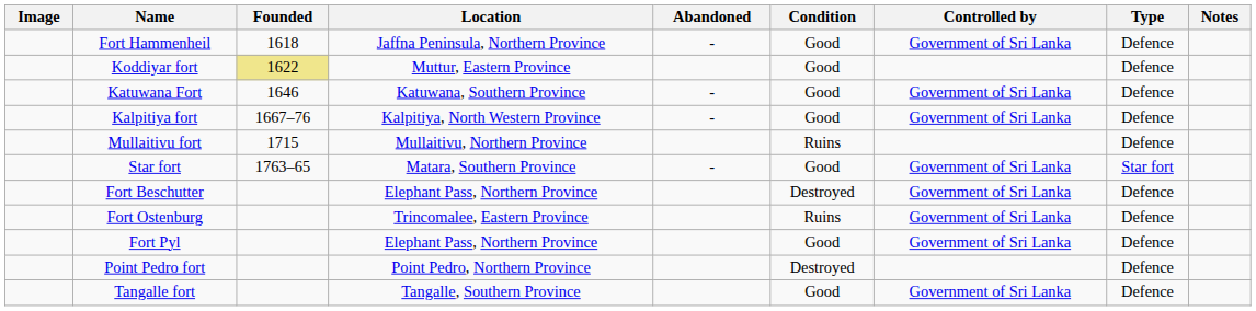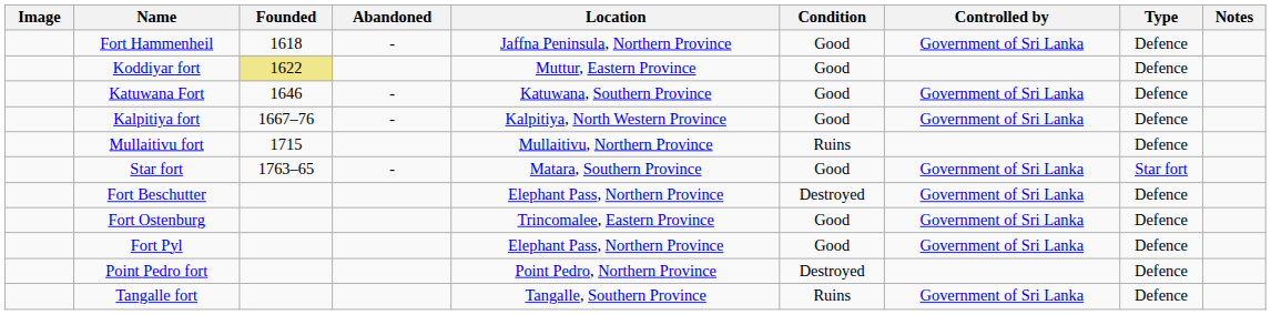 <table style="text-align:center; width:100%" class="wikitable sortable">
 <tr>
 <th>Image</th>
 <th>Name</th>
 <th>Founded</th>
+<th>Abandoned</th>
 <th>Location</th>
-<th>Abandoned</th>
 <th>Condition</th>
 <th>Controlled by</th>
 <th>Type</th>
 <th>Notes</th>
 </tr>
 <tr>
 <td></td>
 <td><a href='#'>Fort Hammenheil</a></td>
 <td>1618</td>
+<td>-</td>
 <td><a href='#'>Jaffna Peninsula</a>, <a href='#'>Northern Province</a></td>
-<td>-</td>
 <td>Good</td>
 <td><a href='#'>Government of Sri Lanka</a></td>
 <td>Defence</td>
 <td></td>
 </tr>
 <tr>
 <td></td>
 <td><a href='#'>Koddiyar fort</a></td>
 <td style="background: khaki;">1622</td>
+<td></td>
 <td><a href='#'>Muttur</a>, <a href='#'>Eastern Province</a></td>
-<td></td>
 <td>Good</td>
 <td></td>
 <td>Defence</td>
 <td></td>
 </tr>
 <tr>
 <td></td>
 <td><a href='#'>Katuwana Fort</a></td>
 <td>1646</td>
+<td>-</td>
 <td><a href='#'>Katuwana</a>, <a href='#'>Southern Province</a></td>
-<td>-</td>
 <td>Good</td>
 <td><a href='#'>Government of Sri Lanka</a></td>
 <td>Defence</td>
 <td></td>
 </tr>
 <tr>
 <td></td>
 <td><a href='#'>Kalpitiya fort</a></td>
 <td>1667–76</td>
+<td>-</td>
 <td><a href='#'>Kalpitiya</a>, <a href='#'>North Western Province</a></td>
-<td>-</td>
 <td>Good</td>
 <td><a href='#'>Government of Sri Lanka</a></td>
 <td>Defence</td>
 <td></td>
 </tr>
 <tr>
 <td></td>
 <td><a href='#'>Mullaitivu fort</a></td>
 <td>1715</td>
+<td></td>
 <td><a href='#'>Mullaitivu</a>, <a href='#'>Northern Province</a></td>
-<td></td>
 <td>Ruins</td>
 <td></td>
 <td>Defence</td>
 <td></td>
 </tr>
 <tr>
 <td></td>
 <td><a href='#'>Star fort</a></td>
 <td>1763–65</td>
+<td>-</td>
 <td><a href='#'>Matara</a>, <a href='#'>Southern Province</a></td>
-<td>-</td>
 <td>Good</td>
 <td><a href='#'>Government of Sri Lanka</a></td>
 <td><a href='#'>Star fort</a></td>
 <td></td>
 </tr>
 <tr>
 <td></td>
 <td><a href='#'>Fort Beschutter</a></td>
 <td></td>
+<td></td>
 <td><a href='#'>Elephant Pass</a>, <a href='#'>Northern Province</a></td>
-<td></td>
 <td>Destroyed</td>
 <td><a href='#'>Government of Sri Lanka</a></td>
 <td>Defence</td>
 <td></td>
 </tr>
 <tr>
 <td></td>
 <td><a href='#'>Fort Ostenburg</a></td>
 <td></td>
+<td></td>
 <td><a href='#'>Trincomalee</a>, <a href='#'>Eastern Province</a></td>
-<td></td>
-<td>Ruins</td>
+<td>Good</td>
 <td><a href='#'>Government of Sri Lanka</a></td>
 <td>Defence</td>
 <td></td>
 </tr>
 <tr>
 <td></td>
 <td><a href='#'>Fort Pyl</a></td>
 <td></td>
+<td></td>
 <td><a href='#'>Elephant Pass</a>, <a href='#'>Northern Province</a></td>
-<td></td>
 <td>Good</td>
 <td><a href='#'>Government of Sri Lanka</a></td>
 <td>Defence</td>
 <td></td>
 </tr>
 <tr>
 <td></td>
 <td><a href='#'>Point Pedro fort</a></td>
 <td></td>
+<td></td>
 <td><a href='#'>Point Pedro</a>, <a href='#'>Northern Province</a></td>
-<td></td>
 <td>Destroyed</td>
 <td></td>
 <td>Defence</td>
 <td></td>
 </tr>
 <tr>
 <td></td>
 <td><a href='#'>Tangalle fort</a></td>
 <td></td>
+<td></td>
 <td><a href='#'>Tangalle</a>, <a href='#'>Southern Province</a></td>
-<td></td>
-<td>Good</td>
+<td>Ruins</td>
 <td><a href='#'>Government of Sri Lanka</a></td>
 <td>Defence</td>
 <td></td>
 </tr>
 </table>
